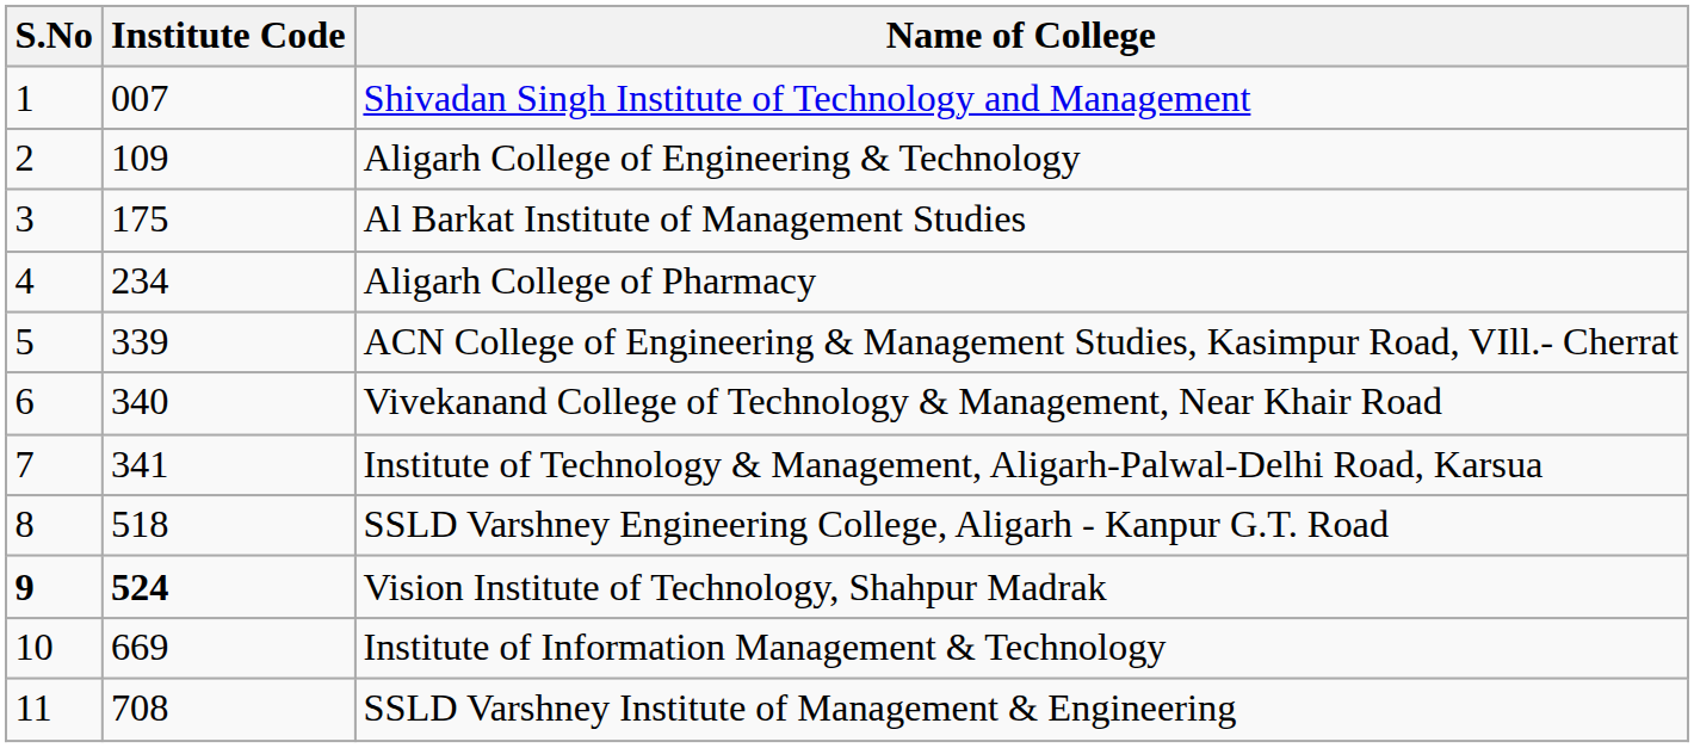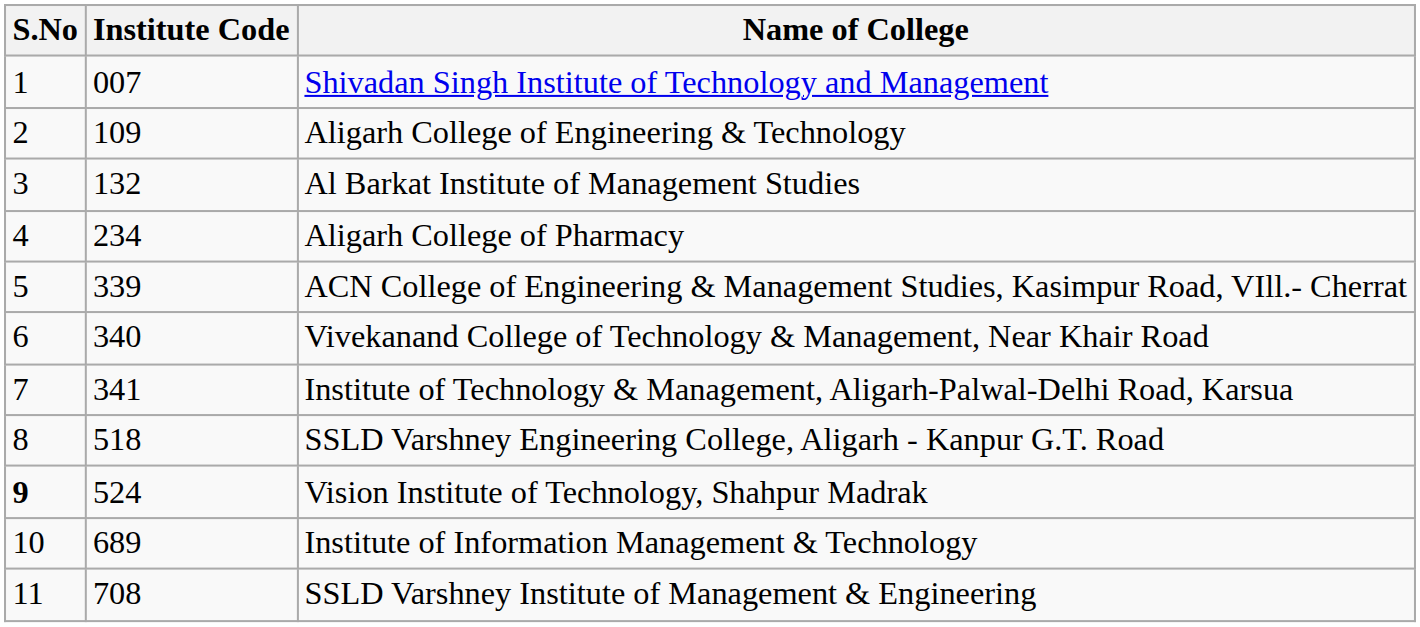 <table class="wikitable sortable">
 <tr>
 <th>S.No</th>
 <th>Institute Code</th>
 <th>Name of College</th>
 </tr>
 <tr>
 <td>1</td>
 <td>007</td>
 <td><a href='#'>Shivadan Singh Institute of Technology and Management</a></td>
 </tr>
 <tr>
 <td>2</td>
 <td>109</td>
 <td>Aligarh College of Engineering & Technology</td>
 </tr>
 <tr>
 <td>3</td>
-<td>175</td>
+<td>132</td>
 <td>Al Barkat Institute of Management Studies</td>
 </tr>
 <tr>
 <td>4</td>
 <td>234</td>
 <td>Aligarh College of Pharmacy</td>
 </tr>
 <tr>
 <td>5</td>
 <td>339</td>
 <td>ACN College of Engineering & Management Studies, Kasimpur Road, VIll.- Cherrat</td>
 </tr>
 <tr>
 <td>6</td>
 <td>340</td>
 <td>Vivekanand College of Technology & Management, Near Khair Road</td>
 </tr>
 <tr>
 <td>7</td>
 <td>341</td>
 <td>Institute of Technology & Management, Aligarh-Palwal-Delhi Road, Karsua</td>
 </tr>
 <tr>
 <td>8</td>
 <td>518</td>
 <td>SSLD Varshney Engineering College, Aligarh - Kanpur G.T. Road</td>
 </tr>
 <tr>
 <td><strong>9</strong></td>
-<td><strong>524</strong></td>
+<td>524</td>
 <td>Vision Institute of Technology, Shahpur Madrak</td>
 </tr>
 <tr>
 <td>10</td>
-<td>669</td>
+<td>689</td>
 <td>Institute of Information Management & Technology</td>
 </tr>
 <tr>
 <td>11</td>
 <td>708</td>
 <td>SSLD Varshney Institute of Management & Engineering</td>
 </tr>
 </table>
